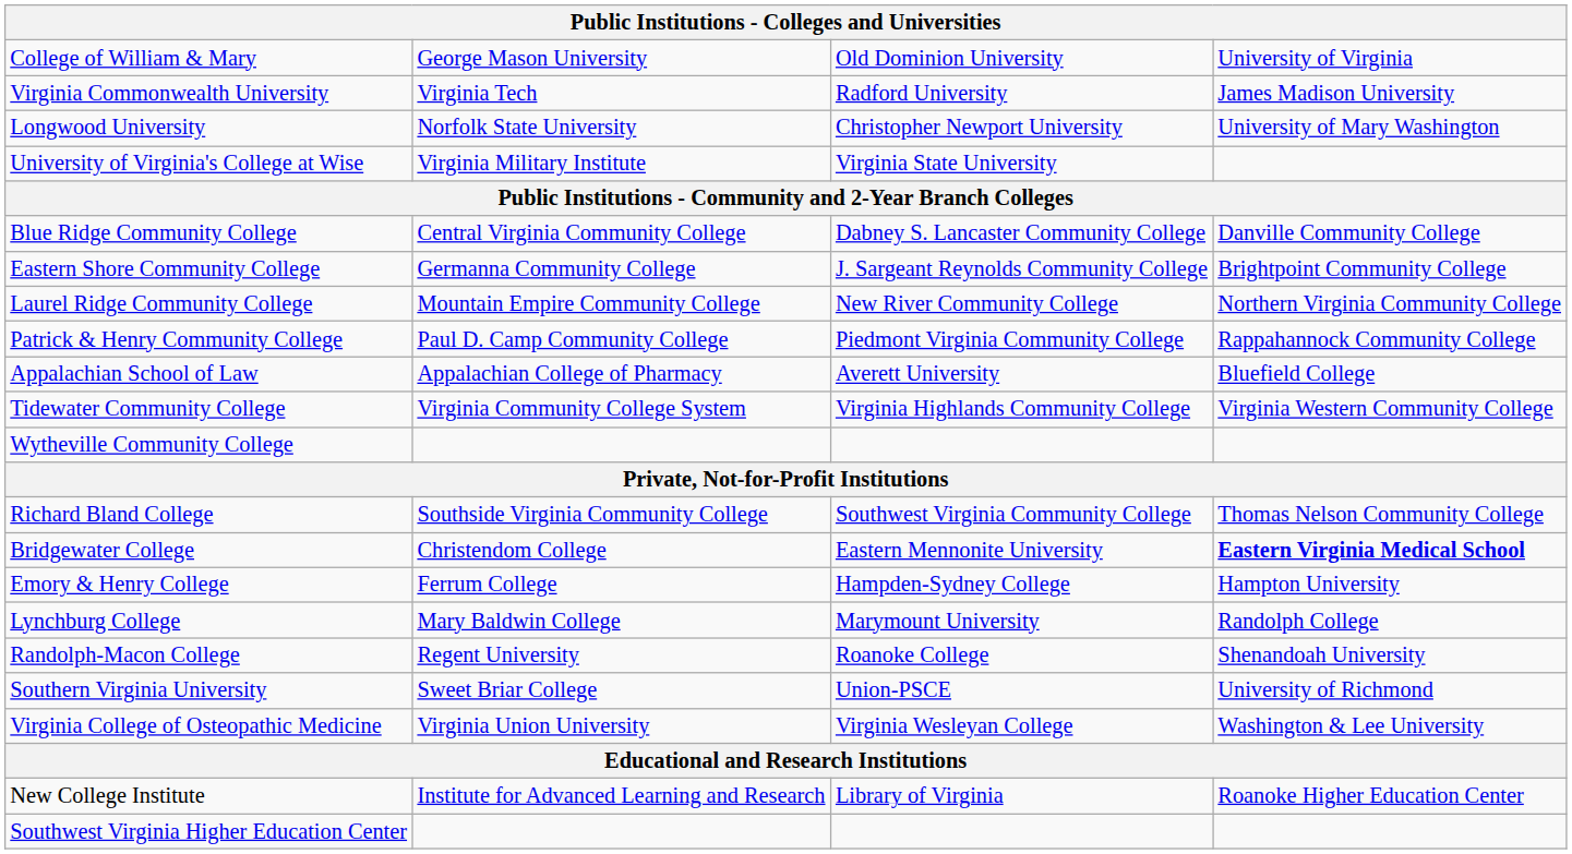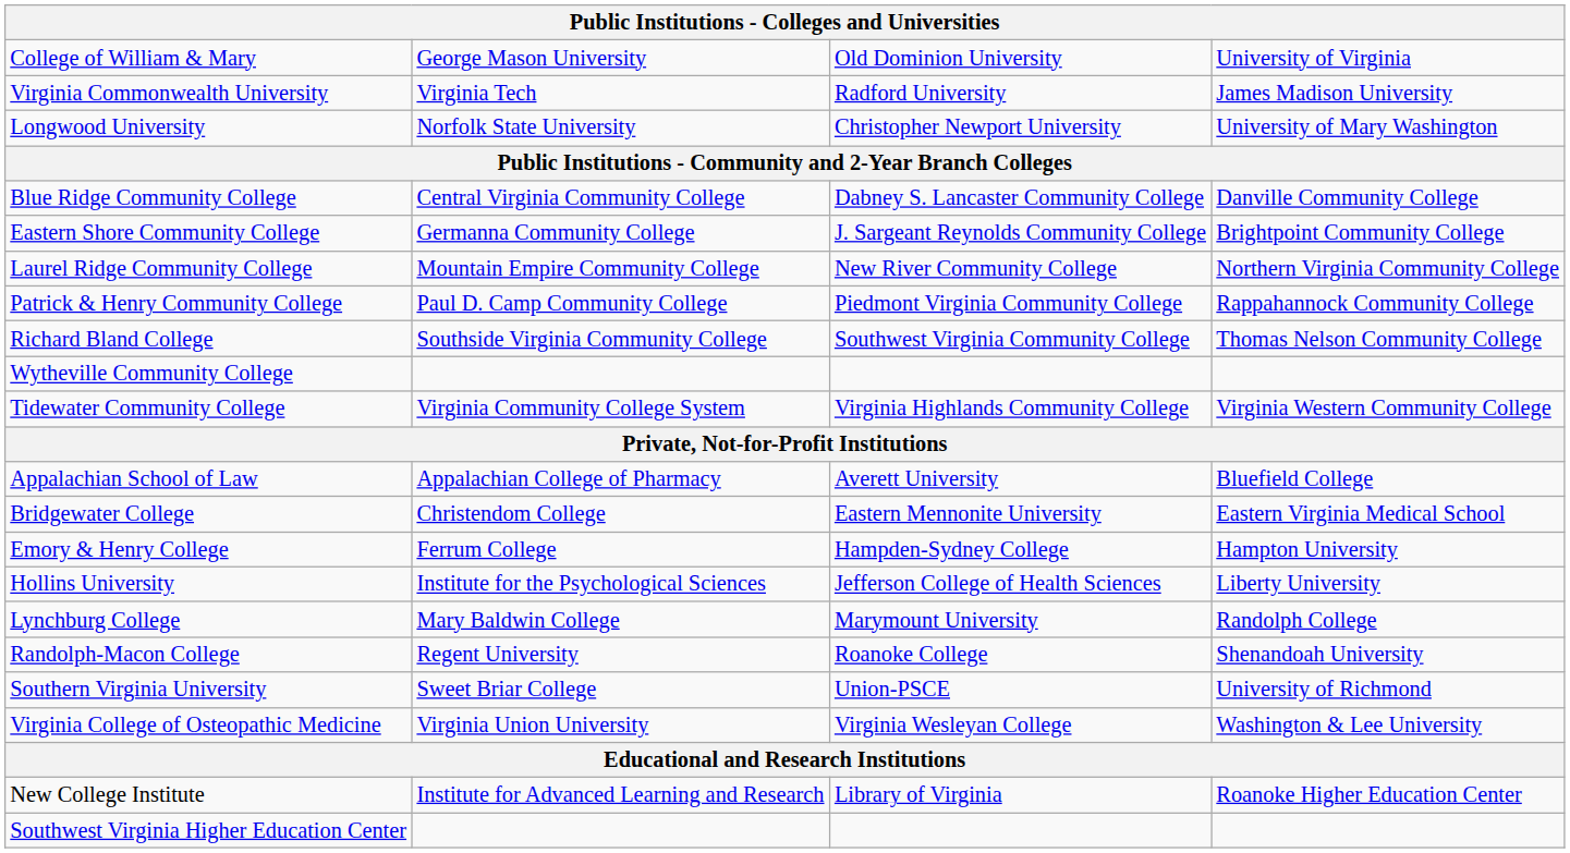 <table class="wikitable">
 <tr>
 <th colspan="4">Public Institutions - Colleges and Universities</th>
 </tr>
 <tr>
 <td><a href='#'>College of William & Mary</a></td>
 <td><a href='#'>George Mason University</a></td>
 <td><a href='#'>Old Dominion University</a></td>
 <td><a href='#'>University of Virginia</a></td>
 </tr>
 <tr>
 <td><a href='#'>Virginia Commonwealth University</a></td>
 <td><a href='#'>Virginia Tech</a></td>
 <td><a href='#'>Radford University</a></td>
 <td><a href='#'>James Madison University</a></td>
 </tr>
 <tr>
 <td><a href='#'>Longwood University</a></td>
 <td><a href='#'>Norfolk State University</a></td>
 <td><a href='#'>Christopher Newport University</a></td>
 <td><a href='#'>University of Mary Washington</a></td>
-</tr>
-<tr>
-<td><a href='#'>University of Virginia's College at Wise</a></td>
-<td><a href='#'>Virginia Military Institute</a></td>
-<td><a href='#'>Virginia State University</a></td>
-<td></td>
 </tr>
 <tr>
 <th colspan="4">Public Institutions - Community and 2-Year Branch Colleges</th>
 </tr>
 <tr>
 <td><a href='#'>Blue Ridge Community College</a></td>
 <td><a href='#'>Central Virginia Community College</a></td>
 <td><a href='#'>Dabney S. Lancaster Community College</a></td>
 <td><a href='#'>Danville Community College</a></td>
 </tr>
 <tr>
 <td><a href='#'>Eastern Shore Community College</a></td>
 <td><a href='#'>Germanna Community College</a></td>
 <td><a href='#'>J. Sargeant Reynolds Community College</a></td>
 <td><a href='#'>Brightpoint Community College</a></td>
 </tr>
 <tr>
 <td><a href='#'>Laurel Ridge Community College</a></td>
 <td><a href='#'>Mountain Empire Community College</a></td>
 <td><a href='#'>New River Community College</a></td>
 <td><a href='#'>Northern Virginia Community College</a></td>
 </tr>
 <tr>
 <td><a href='#'>Patrick & Henry Community College</a></td>
 <td><a href='#'>Paul D. Camp Community College</a></td>
 <td><a href='#'>Piedmont Virginia Community College</a></td>
 <td><a href='#'>Rappahannock Community College</a></td>
 </tr>
 <tr>
-<td><a href='#'>Appalachian School of Law</a></td>
-<td><a href='#'>Appalachian College of Pharmacy</a></td>
-<td><a href='#'>Averett University</a></td>
-<td><a href='#'>Bluefield College</a></td>
+<td><a href='#'>Richard Bland College</a></td>
+<td><a href='#'>Southside Virginia Community College</a></td>
+<td><a href='#'>Southwest Virginia Community College</a></td>
+<td><a href='#'>Thomas Nelson Community College</a></td>
+</tr>
+<tr>
+<td><a href='#'>Wytheville Community College</a></td>
+<td></td>
+<td></td>
+<td></td>
 </tr>
 <tr>
 <td><a href='#'>Tidewater Community College</a></td>
 <td><a href='#'>Virginia Community College System</a></td>
 <td><a href='#'>Virginia Highlands Community College</a></td>
 <td><a href='#'>Virginia Western Community College</a></td>
 </tr>
 <tr>
-<td><a href='#'>Wytheville Community College</a></td>
-<td></td>
-<td></td>
-<td></td>
-</tr>
-<tr>
 <th colspan="4">Private, Not-for-Profit Institutions</th>
 </tr>
 <tr>
-<td><a href='#'>Richard Bland College</a></td>
-<td><a href='#'>Southside Virginia Community College</a></td>
-<td><a href='#'>Southwest Virginia Community College</a></td>
-<td><a href='#'>Thomas Nelson Community College</a></td>
+<td><a href='#'>Appalachian School of Law</a></td>
+<td><a href='#'>Appalachian College of Pharmacy</a></td>
+<td><a href='#'>Averett University</a></td>
+<td><a href='#'>Bluefield College</a></td>
 </tr>
 <tr>
 <td><a href='#'>Bridgewater College</a></td>
 <td><a href='#'>Christendom College</a></td>
 <td><a href='#'>Eastern Mennonite University</a></td>
-<td><strong><a href='#'>Eastern Virginia Medical School</a></strong></td>
+<td><a href='#'>Eastern Virginia Medical School</a></td>
 </tr>
 <tr>
 <td><a href='#'>Emory & Henry College</a></td>
 <td><a href='#'>Ferrum College</a></td>
 <td><a href='#'>Hampden-Sydney College</a></td>
 <td><a href='#'>Hampton University</a></td>
+</tr>
+<tr>
+<td><a href='#'>Hollins University</a></td>
+<td><a href='#'>Institute for the Psychological Sciences</a></td>
+<td><a href='#'>Jefferson College of Health Sciences</a></td>
+<td><a href='#'>Liberty University</a></td>
 </tr>
 <tr>
 <td><a href='#'>Lynchburg College</a></td>
 <td><a href='#'>Mary Baldwin College</a></td>
 <td><a href='#'>Marymount University</a></td>
 <td><a href='#'>Randolph College</a></td>
 </tr>
 <tr>
 <td><a href='#'>Randolph-Macon College</a></td>
 <td><a href='#'>Regent University</a></td>
 <td><a href='#'>Roanoke College</a></td>
 <td><a href='#'>Shenandoah University</a></td>
 </tr>
 <tr>
 <td><a href='#'>Southern Virginia University</a></td>
 <td><a href='#'>Sweet Briar College</a></td>
 <td><a href='#'>Union-PSCE</a></td>
 <td><a href='#'>University of Richmond</a></td>
 </tr>
 <tr>
 <td><a href='#'>Virginia College of Osteopathic Medicine</a></td>
 <td><a href='#'>Virginia Union University</a></td>
 <td><a href='#'>Virginia Wesleyan College</a></td>
 <td><a href='#'>Washington & Lee University</a></td>
 </tr>
 <tr>
 <th colspan="4">Educational and Research Institutions</th>
 </tr>
 <tr>
 <td>New College Institute</td>
 <td><a href='#'>Institute for Advanced Learning and Research</a></td>
 <td><a href='#'>Library of Virginia</a></td>
 <td><a href='#'>Roanoke Higher Education Center</a></td>
 </tr>
 <tr>
 <td><a href='#'>Southwest Virginia Higher Education Center</a></td>
 <td></td>
 <td></td>
 <td></td>
 </tr>
 </table>
